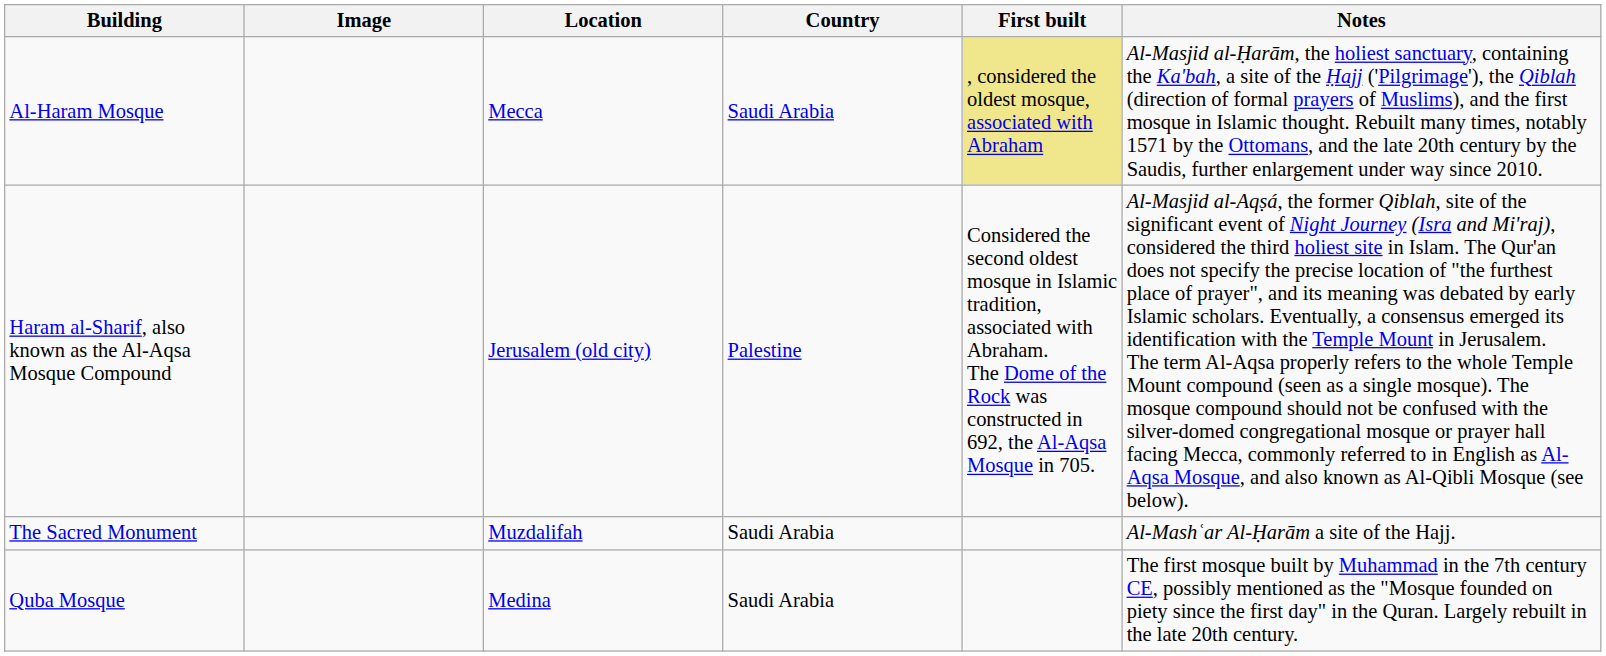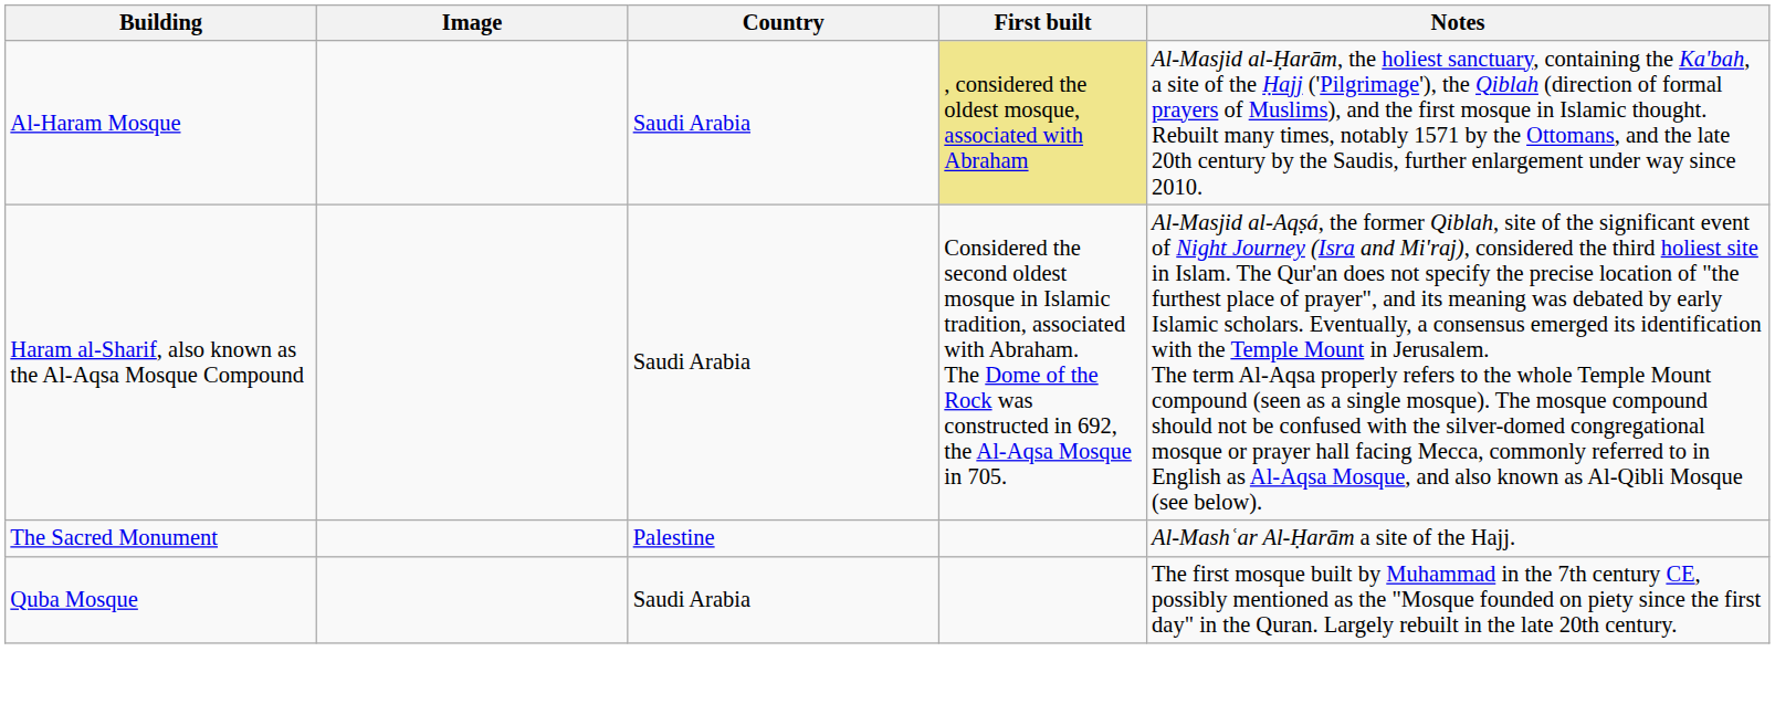 <table class="wikitable sortable">
 <tr>
 <th style="width:15%">Building</th>
 <th class="unsortable"; style="width:15%">Image</th>
-<th style="width:15%">Location</th>
 <th style="width:15%">Country</th>
 <th style="width:10%">First built</th>
 <th class="unsortable"; style="width:30%">Notes</th>
 </tr>
 <tr>
 <td><a href='#'>Al-Haram Mosque</a></td>
 <td></td>
-<td><a href='#'>Mecca</a></td>
 <td><a href='#'>Saudi Arabia</a></td>
 <td style="background: khaki;">, considered the oldest mosque, <a href='#'>associated with Abraham</a></td>
 <td><em>Al-Masjid al-Ḥarām</em>, the <a href='#'>holiest sanctuary</a>, containing the <em><a href='#'>Ka'bah</a></em>, a site of the <em><a href='#'>Ḥajj</a></em> ('<a href='#'>Pilgrimage</a>'), the <em><a href='#'>Qiblah</a></em> (direction of formal <a href='#'>prayers</a> of <a href='#'>Muslims</a>), and the first mosque in Islamic thought. Rebuilt many times, notably 1571 by the <a href='#'>Ottomans</a>, and the late 20th century by the Saudis, further enlargement under way since 2010.</td>
 </tr>
 <tr>
 <td><a href='#'>Haram al-Sharif</a>, also known as the Al-Aqsa Mosque Compound</td>
 <td></td>
-<td><a href='#'>Jerusalem (old city)</a></td>
-<td><a href='#'>Palestine</a></td>
+<td>Saudi Arabia</td>
 <td>Considered the second oldest mosque in Islamic tradition, associated with Abraham.<br>The <a href='#'>Dome of the Rock</a> was constructed in 692, the <a href='#'>Al-Aqsa Mosque</a> in 705.</td>
 <td><em>Al-Masjid al-Aqṣá</em>, the former <em>Qiblah</em>, site of the significant event of <a href='#'><em>Night Journey</em></a> <em>(<a href='#'>Isra</a> and Mi'raj)</em>, considered the third <a href='#'>holiest site</a> in Islam. The Qur'an does not specify the precise location of "the furthest place of prayer", and its meaning was debated by early Islamic scholars. Eventually, a consensus emerged its identification with the <a href='#'>Temple Mount</a> in Jerusalem.<br>The term Al-Aqsa properly refers to the whole Temple Mount compound (seen as a single mosque). The mosque compound should not be confused with the silver-domed congregational mosque or prayer hall facing Mecca, commonly referred to in English as <a href='#'>Al-Aqsa Mosque</a>, and also known as Al-Qibli Mosque (see below).</td>
 </tr>
 <tr>
 <td><a href='#'>The Sacred Monument</a></td>
 <td></td>
-<td><a href='#'>Muzdalifah</a></td>
-<td>Saudi Arabia</td>
+<td><a href='#'>Palestine</a></td>
 <td></td>
 <td><em>Al-Mashʿar Al-Ḥarām</em> a site of the Hajj.</td>
 </tr>
 <tr>
 <td><a href='#'>Quba Mosque</a></td>
 <td></td>
-<td><a href='#'>Medina</a></td>
 <td>Saudi Arabia</td>
 <td></td>
 <td>The first mosque built by <a href='#'>Muhammad</a> in the 7th century <a href='#'>CE</a>, possibly mentioned as the "Mosque founded on piety since the first day" in the Quran. Largely rebuilt in the late 20th century.</td>
 </tr>
 </table>
